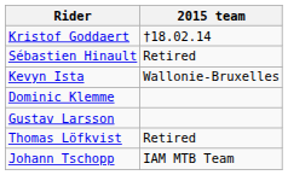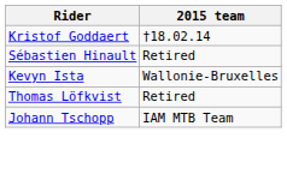 <table class="wikitable">
 <tr>
 <th>Rider</th>
 <th>2015 team</th>
 </tr>
 <tr>
 <td><a href='#'>Kristof Goddaert</a></td>
 <td>†18.02.14</td>
 </tr>
 <tr>
 <td><a href='#'>Sébastien Hinault</a></td>
 <td>Retired</td>
 </tr>
 <tr>
 <td><a href='#'>Kevyn Ista</a></td>
 <td>Wallonie-Bruxelles</td>
 </tr>
 <tr>
-<td><a href='#'>Dominic Klemme</a></td>
-<td></td>
-</tr>
-<tr>
-<td><a href='#'>Gustav Larsson</a></td>
-<td></td>
-</tr>
-<tr>
 <td><a href='#'>Thomas Löfkvist</a></td>
 <td>Retired</td>
 </tr>
 <tr>
 <td><a href='#'>Johann Tschopp</a></td>
 <td>IAM MTB Team</td>
 </tr>
 </table>
